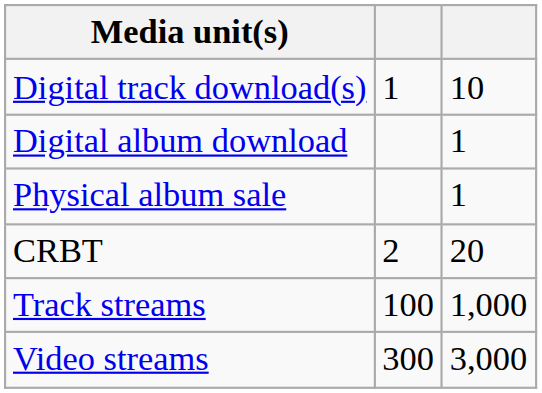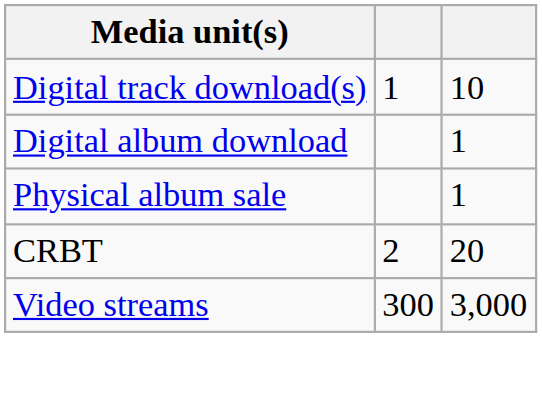 <table class="wikitable">
 <tr>
 <th>Media unit(s)</th>
 <th></th>
 <th></th>
 </tr>
 <tr>
 <td><a href='#'>Digital track download(s)</a></td>
 <td>1</td>
 <td>10</td>
 </tr>
 <tr>
 <td><a href='#'>Digital album download</a></td>
 <td></td>
 <td>1</td>
 </tr>
 <tr>
 <td><a href='#'>Physical album sale</a></td>
 <td></td>
 <td>1</td>
 </tr>
 <tr>
 <td>CRBT </td>
 <td>2</td>
 <td>20</td>
 </tr>
 <tr>
-<td><a href='#'>Track streams</a></td>
-<td>100</td>
-<td>1,000</td>
-</tr>
-<tr>
 <td><a href='#'>Video streams</a></td>
 <td>300</td>
 <td>3,000</td>
 </tr>
 </table>
